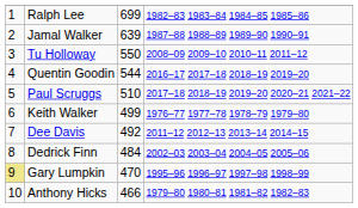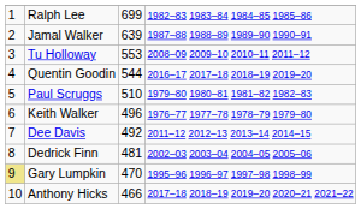 <table class="wikitable">
 <tr>
 </tr>
 <tr>
 <td>1</td>
 <td>Ralph Lee</td>
 <td>699</td>
 <td style="font-size:80%;"><a href='#'>1982–83</a> <a href='#'>1983–84</a> <a href='#'>1984–85</a> <a href='#'>1985–86</a></td>
 </tr>
 <tr>
 <td>2</td>
 <td>Jamal Walker</td>
 <td>639</td>
 <td style="font-size:80%;"><a href='#'>1987–88</a> <a href='#'>1988–89</a> <a href='#'>1989–90</a> <a href='#'>1990–91</a></td>
 </tr>
 <tr>
 <td>3</td>
 <td><a href='#'>Tu Holloway</a></td>
-<td>550</td>
+<td>553</td>
 <td style="font-size:80%;"><a href='#'>2008–09</a> <a href='#'>2009–10</a> <a href='#'>2010–11</a> <a href='#'>2011–12</a></td>
 </tr>
 <tr>
 <td>4</td>
 <td>Quentin Goodin</td>
 <td>544</td>
 <td style="font-size:80%;"><a href='#'>2016–17</a> <a href='#'>2017–18</a> <a href='#'>2018–19</a> <a href='#'>2019–20</a></td>
 </tr>
 <tr>
 <td>5</td>
 <td><a href='#'>Paul Scruggs</a></td>
 <td>510</td>
-<td style="font-size:80%;"><a href='#'>2017–18</a> <a href='#'>2018–19</a> <a href='#'>2019–20</a> <a href='#'>2020–21</a> <a href='#'>2021–22</a></td>
+<td style="font-size:80%;"><a href='#'>1979–80</a> <a href='#'>1980–81</a> <a href='#'>1981–82</a> <a href='#'>1982–83</a></td>
 </tr>
 <tr>
 <td>6</td>
 <td>Keith Walker</td>
-<td>499</td>
+<td>496</td>
 <td style="font-size:80%;"><a href='#'>1976–77</a> <a href='#'>1977–78</a> <a href='#'>1978–79</a> <a href='#'>1979–80</a></td>
 </tr>
 <tr>
 <td>7</td>
 <td><a href='#'>Dee Davis</a></td>
 <td>492</td>
 <td style="font-size:80%;"><a href='#'>2011–12</a> <a href='#'>2012–13</a> <a href='#'>2013–14</a> <a href='#'>2014–15</a></td>
 </tr>
 <tr>
 <td>8</td>
 <td>Dedrick Finn</td>
-<td>484</td>
+<td>481</td>
 <td style="font-size:80%;"><a href='#'>2002–03</a> <a href='#'>2003–04</a> <a href='#'>2004–05</a> <a href='#'>2005–06</a></td>
 </tr>
 <tr>
 <td style="background: khaki;">9</td>
 <td>Gary Lumpkin</td>
 <td>470</td>
 <td style="font-size:80%;"><a href='#'>1995–96</a> <a href='#'>1996–97</a> <a href='#'>1997–98</a> <a href='#'>1998–99</a></td>
 </tr>
 <tr>
 <td>10</td>
 <td>Anthony Hicks</td>
 <td>466</td>
-<td style="font-size:80%;"><a href='#'>1979–80</a> <a href='#'>1980–81</a> <a href='#'>1981–82</a> <a href='#'>1982–83</a></td>
+<td style="font-size:80%;"><a href='#'>2017–18</a> <a href='#'>2018–19</a> <a href='#'>2019–20</a> <a href='#'>2020–21</a> <a href='#'>2021–22</a></td>
 </tr>
 </table>
